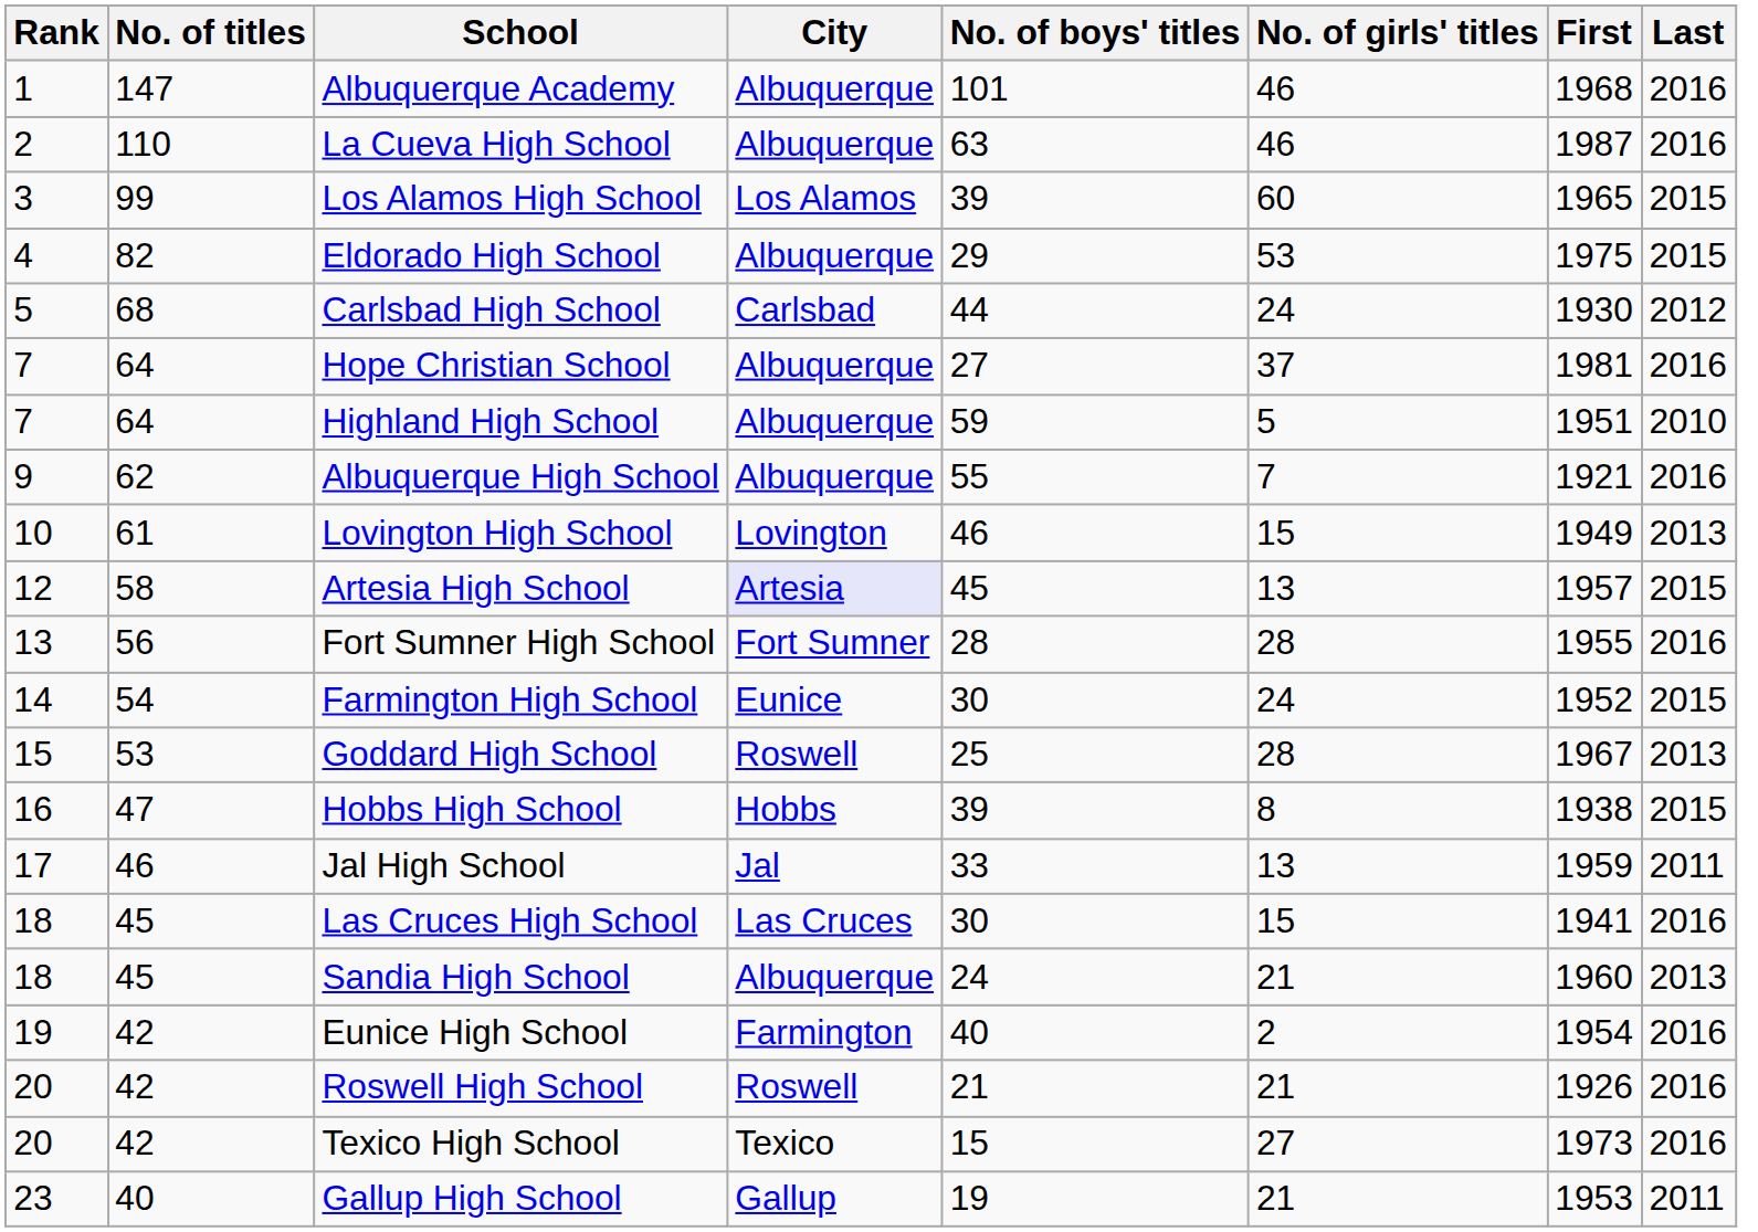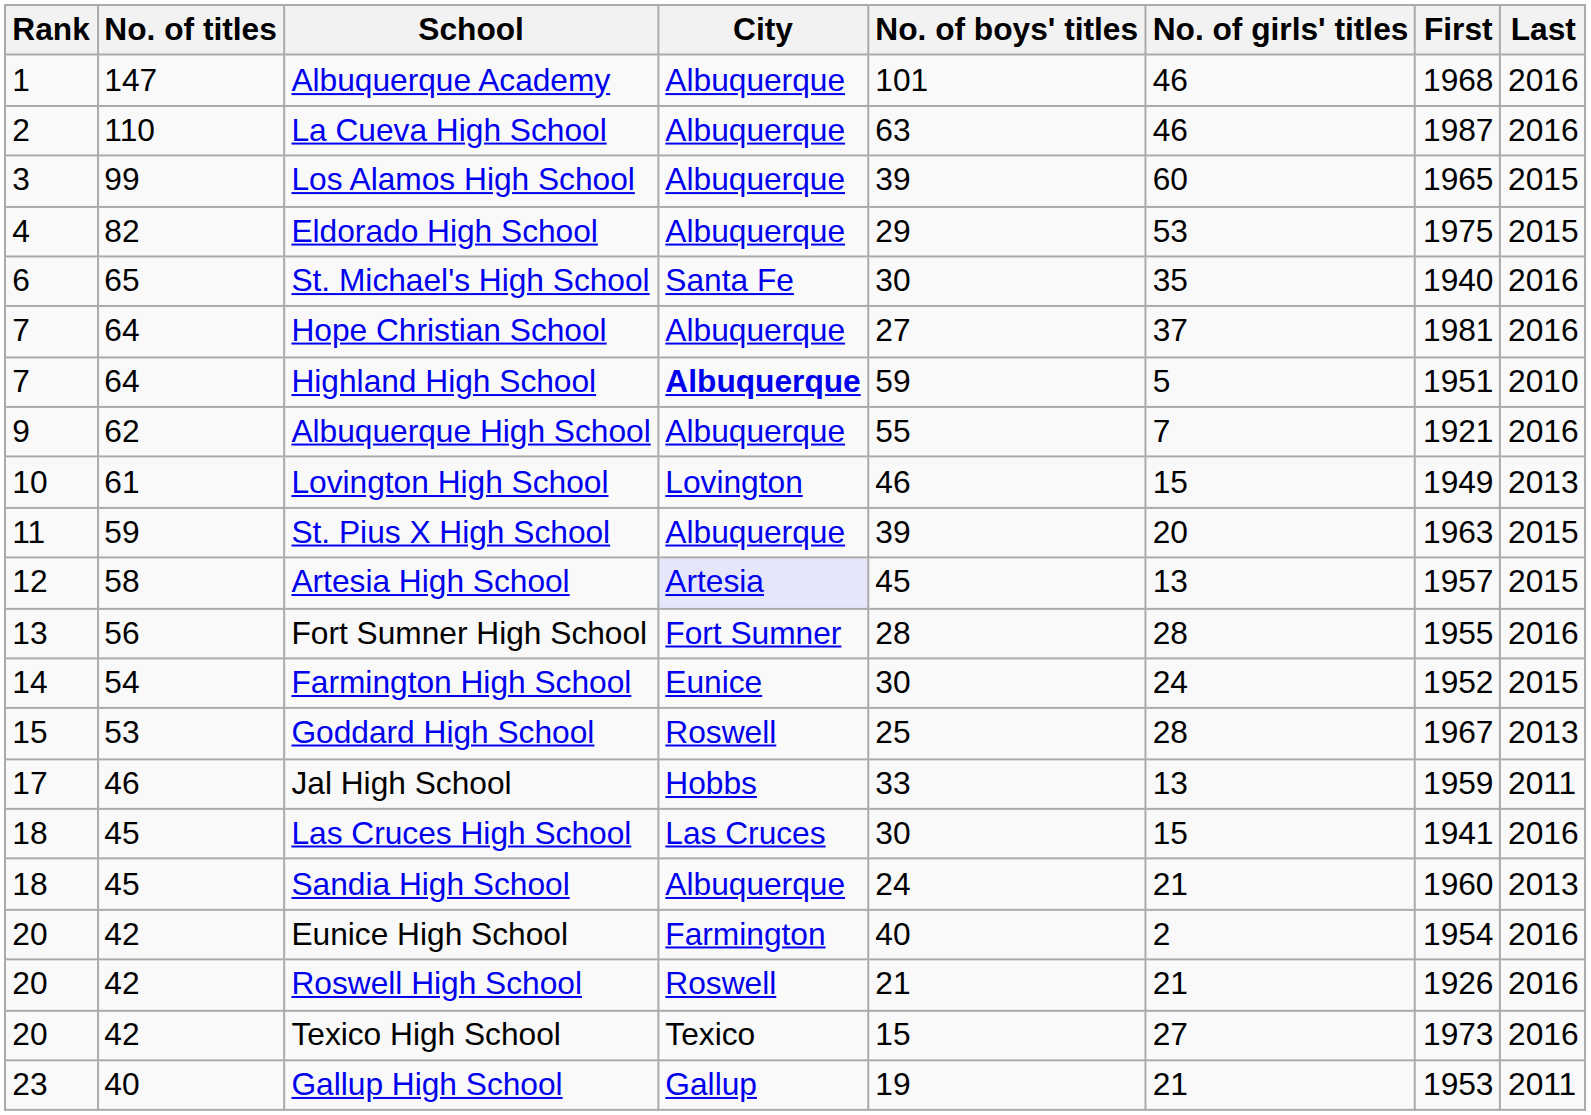 <table class="wikitable">
 <tr>
 <th>Rank</th>
 <th>No. of titles</th>
 <th>School</th>
 <th>City</th>
 <th>No. of boys' titles</th>
 <th>No. of girls' titles</th>
 <th>First</th>
 <th>Last</th>
 </tr>
 <tr>
 <td>1</td>
 <td>147</td>
 <td><a href='#'>Albuquerque Academy</a></td>
 <td><a href='#'>Albuquerque</a></td>
 <td>101</td>
 <td>46</td>
 <td>1968</td>
 <td>2016</td>
 </tr>
 <tr>
 <td>2</td>
 <td>110</td>
 <td><a href='#'>La Cueva High School</a></td>
 <td><a href='#'>Albuquerque</a></td>
 <td>63</td>
 <td>46</td>
 <td>1987</td>
 <td>2016</td>
 </tr>
 <tr>
 <td>3</td>
 <td>99</td>
 <td><a href='#'>Los Alamos High School</a></td>
-<td><a href='#'>Los Alamos</a></td>
+<td><a href='#'>Albuquerque</a></td>
 <td>39</td>
 <td>60</td>
 <td>1965</td>
 <td>2015</td>
 </tr>
 <tr>
 <td>4</td>
 <td>82</td>
 <td><a href='#'>Eldorado High School</a></td>
 <td><a href='#'>Albuquerque</a></td>
 <td>29</td>
 <td>53</td>
 <td>1975</td>
 <td>2015</td>
 </tr>
 <tr>
-<td>5</td>
-<td>68</td>
-<td><a href='#'>Carlsbad High School</a></td>
-<td><a href='#'>Carlsbad</a></td>
-<td>44</td>
-<td>24</td>
-<td>1930</td>
-<td>2012</td>
+<td>6</td>
+<td>65</td>
+<td><a href='#'>St. Michael's High School</a></td>
+<td><a href='#'>Santa Fe</a></td>
+<td>30</td>
+<td>35</td>
+<td>1940</td>
+<td>2016</td>
 </tr>
 <tr>
 <td>7</td>
 <td>64</td>
 <td><a href='#'>Hope Christian School</a></td>
 <td><a href='#'>Albuquerque</a></td>
 <td>27</td>
 <td>37</td>
 <td>1981</td>
 <td>2016</td>
 </tr>
 <tr>
 <td>7</td>
 <td>64</td>
 <td><a href='#'>Highland High School</a></td>
-<td><a href='#'>Albuquerque</a></td>
+<td><strong><a href='#'>Albuquerque</a></strong></td>
 <td>59</td>
 <td>5</td>
 <td>1951</td>
 <td>2010</td>
 </tr>
 <tr>
 <td>9</td>
 <td>62</td>
 <td><a href='#'>Albuquerque High School</a></td>
 <td><a href='#'>Albuquerque</a></td>
 <td>55</td>
 <td>7</td>
 <td>1921</td>
 <td>2016</td>
 </tr>
 <tr>
 <td>10</td>
 <td>61</td>
 <td><a href='#'>Lovington High School</a></td>
 <td><a href='#'>Lovington</a></td>
 <td>46</td>
 <td>15</td>
 <td>1949</td>
 <td>2013</td>
+</tr>
+<tr>
+<td>11</td>
+<td>59</td>
+<td><a href='#'>St. Pius X High School</a></td>
+<td><a href='#'>Albuquerque</a></td>
+<td>39</td>
+<td>20</td>
+<td>1963</td>
+<td>2015</td>
 </tr>
 <tr>
 <td>12</td>
 <td>58</td>
 <td><a href='#'>Artesia High School</a></td>
 <td style="background: lavender;"><a href='#'>Artesia</a></td>
 <td>45</td>
 <td>13</td>
 <td>1957</td>
 <td>2015</td>
 </tr>
 <tr>
 <td>13</td>
 <td>56</td>
 <td>Fort Sumner High School</td>
 <td><a href='#'>Fort Sumner</a></td>
 <td>28</td>
 <td>28</td>
 <td>1955</td>
 <td>2016</td>
 </tr>
 <tr>
 <td>14</td>
 <td>54</td>
 <td><a href='#'>Farmington High School</a></td>
 <td><a href='#'>Eunice</a></td>
 <td>30</td>
 <td>24</td>
 <td>1952</td>
 <td>2015</td>
 </tr>
 <tr>
 <td>15</td>
 <td>53</td>
 <td><a href='#'>Goddard High School</a></td>
 <td><a href='#'>Roswell</a></td>
 <td>25</td>
 <td>28</td>
 <td>1967</td>
 <td>2013</td>
 </tr>
 <tr>
-<td>16</td>
-<td>47</td>
-<td><a href='#'>Hobbs High School</a></td>
-<td><a href='#'>Hobbs</a></td>
-<td>39</td>
-<td>8</td>
-<td>1938</td>
-<td>2015</td>
-</tr>
-<tr>
 <td>17</td>
 <td>46</td>
 <td>Jal High School</td>
-<td><a href='#'>Jal</a></td>
+<td><a href='#'>Hobbs</a></td>
 <td>33</td>
 <td>13</td>
 <td>1959</td>
 <td>2011</td>
 </tr>
 <tr>
 <td>18</td>
 <td>45</td>
 <td><a href='#'>Las Cruces High School</a></td>
 <td><a href='#'>Las Cruces</a></td>
 <td>30</td>
 <td>15</td>
 <td>1941</td>
 <td>2016</td>
 </tr>
 <tr>
 <td>18</td>
 <td>45</td>
 <td><a href='#'>Sandia High School</a></td>
 <td><a href='#'>Albuquerque</a></td>
 <td>24</td>
 <td>21</td>
 <td>1960</td>
 <td>2013</td>
 </tr>
 <tr>
-<td>19</td>
+<td>20</td>
 <td>42</td>
 <td>Eunice High School</td>
 <td><a href='#'>Farmington</a></td>
 <td>40</td>
 <td>2</td>
 <td>1954</td>
 <td>2016</td>
 </tr>
 <tr>
 <td>20</td>
 <td>42</td>
 <td><a href='#'>Roswell High School</a></td>
 <td><a href='#'>Roswell</a></td>
 <td>21</td>
 <td>21</td>
 <td>1926</td>
 <td>2016</td>
 </tr>
 <tr>
 <td>20</td>
 <td>42</td>
 <td>Texico High School</td>
 <td>Texico</td>
 <td>15</td>
 <td>27</td>
 <td>1973</td>
 <td>2016</td>
 </tr>
 <tr>
 <td>23</td>
 <td>40</td>
 <td><a href='#'>Gallup High School</a></td>
 <td><a href='#'>Gallup</a></td>
 <td>19</td>
 <td>21</td>
 <td>1953</td>
 <td>2011</td>
 </tr>
 </table>
